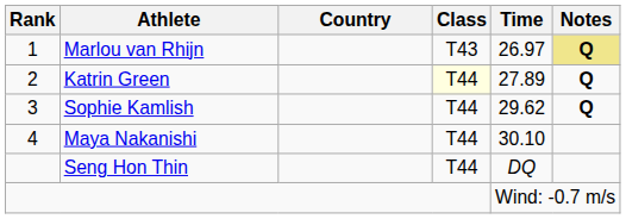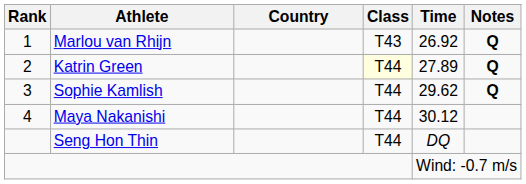 <table class="wikitable sortable" style="text-align:center">
 <tr>
 <th>Rank</th>
 <th style="width:180px">Athlete</th>
 <th style="width:125px">Country</th>
 <th>Class</th>
 <th>Time</th>
 <th>Notes</th>
 </tr>
 <tr>
 <td>1</td>
 <td style="text-align:left;"><a href='#'>Marlou van Rhijn</a></td>
 <td style="text-align:left;"></td>
 <td>T43</td>
-<td>26.97</td>
-<td style="background: khaki;"><strong>Q</strong></td>
+<td>26.92</td>
+<td><strong>Q</strong></td>
 </tr>
 <tr>
 <td>2</td>
 <td style="text-align:left;"><a href='#'>Katrin Green</a></td>
 <td style="text-align:left;"></td>
 <td style="background: lightyellow;">T44</td>
 <td>27.89</td>
 <td><strong>Q</strong></td>
 </tr>
 <tr>
 <td>3</td>
 <td style="text-align:left;"><a href='#'>Sophie Kamlish</a></td>
 <td style="text-align:left;"></td>
 <td>T44</td>
 <td>29.62</td>
 <td><strong>Q</strong></td>
 </tr>
 <tr>
 <td>4</td>
 <td style="text-align:left;"><a href='#'>Maya Nakanishi</a></td>
 <td style="text-align:left;"></td>
 <td>T44</td>
-<td>30.10</td>
+<td>30.12</td>
 <td></td>
 </tr>
 <tr>
 <td></td>
 <td style="text-align:left;"><a href='#'>Seng Hon Thin</a></td>
 <td style="text-align:left;"></td>
 <td>T44</td>
 <td><em>DQ</em></td>
 <td></td>
 </tr>
 <tr class="sortbottom">
 <td colspan="4"></td>
 <td colspan="2">Wind: -0.7 m/s</td>
 </tr>
 </table>
